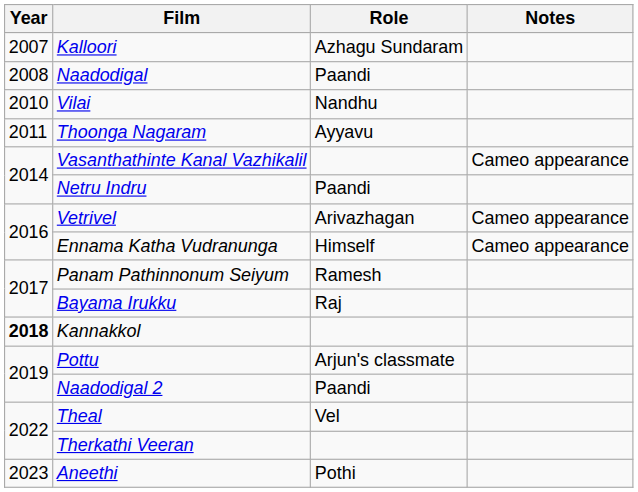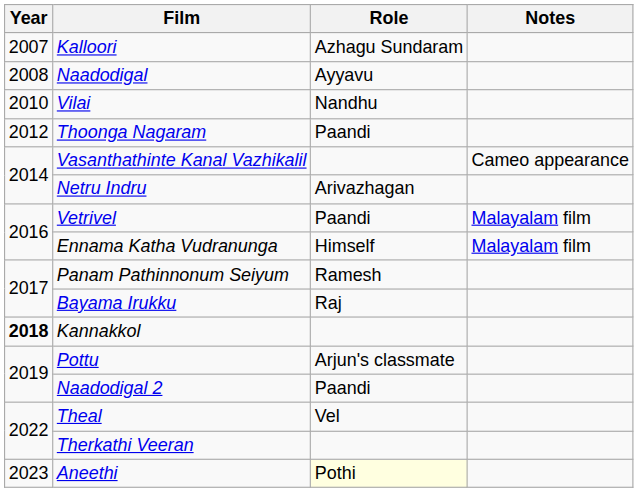 <table class="wikitable sortable">
 <tr>
 <th>Year</th>
 <th>Film</th>
 <th>Role</th>
 <th>Notes</th>
 </tr>
 <tr>
 <td>2007</td>
 <td><em><a href='#'>Kalloori</a></em></td>
 <td>Azhagu Sundaram</td>
 <td></td>
 </tr>
 <tr>
 <td>2008</td>
 <td><em><a href='#'>Naadodigal</a></em></td>
-<td>Paandi</td>
+<td>Ayyavu</td>
 <td></td>
 </tr>
 <tr>
 <td>2010</td>
 <td><em><a href='#'>Vilai</a></em></td>
 <td>Nandhu</td>
 <td></td>
 </tr>
 <tr>
-<td>2011</td>
+<td>2012</td>
 <td><em><a href='#'>Thoonga Nagaram</a></em></td>
-<td>Ayyavu</td>
+<td>Paandi</td>
 <td></td>
 </tr>
 <tr>
 <td rowspan="2">2014</td>
 <td><em><a href='#'>Vasanthathinte Kanal Vazhikalil</a></em></td>
 <td></td>
 <td>Cameo appearance</td>
 </tr>
 <tr>
 <td><em><a href='#'>Netru Indru</a></em></td>
-<td>Paandi</td>
+<td>Arivazhagan</td>
 <td></td>
 </tr>
 <tr>
 <td rowspan="2">2016</td>
 <td><em><a href='#'>Vetrivel</a></em></td>
-<td>Arivazhagan</td>
-<td>Cameo appearance</td>
+<td>Paandi</td>
+<td><a href='#'>Malayalam</a> film</td>
 </tr>
 <tr>
 <td><em>Ennama Katha Vudranunga</em></td>
 <td>Himself</td>
-<td>Cameo appearance</td>
+<td><a href='#'>Malayalam</a> film</td>
 </tr>
 <tr>
 <td rowspan="2">2017</td>
 <td><em>Panam Pathinnonum Seiyum</em></td>
 <td>Ramesh</td>
 <td></td>
 </tr>
 <tr>
 <td><em><a href='#'>Bayama Irukku</a></em></td>
 <td>Raj</td>
 <td></td>
 </tr>
 <tr>
 <td><strong>2018</strong></td>
 <td><em>Kannakkol</em></td>
 <td></td>
 <td></td>
 </tr>
 <tr>
 <td rowspan="2">2019</td>
 <td><em><a href='#'>Pottu</a></em></td>
 <td>Arjun's classmate</td>
 <td></td>
 </tr>
 <tr>
 <td><em><a href='#'>Naadodigal 2</a></em></td>
 <td>Paandi</td>
 <td></td>
 </tr>
 <tr>
 <td rowspan="2">2022</td>
 <td><em><a href='#'>Theal</a></em></td>
 <td>Vel</td>
 <td></td>
 </tr>
 <tr>
 <td><em><a href='#'>Therkathi Veeran</a></em></td>
 <td></td>
 <td></td>
 </tr>
 <tr>
 <td>2023</td>
 <td><em><a href='#'>Aneethi</a></em></td>
-<td>Pothi</td>
+<td style="background: lightyellow;">Pothi</td>
 <td></td>
 </tr>
 </table>
